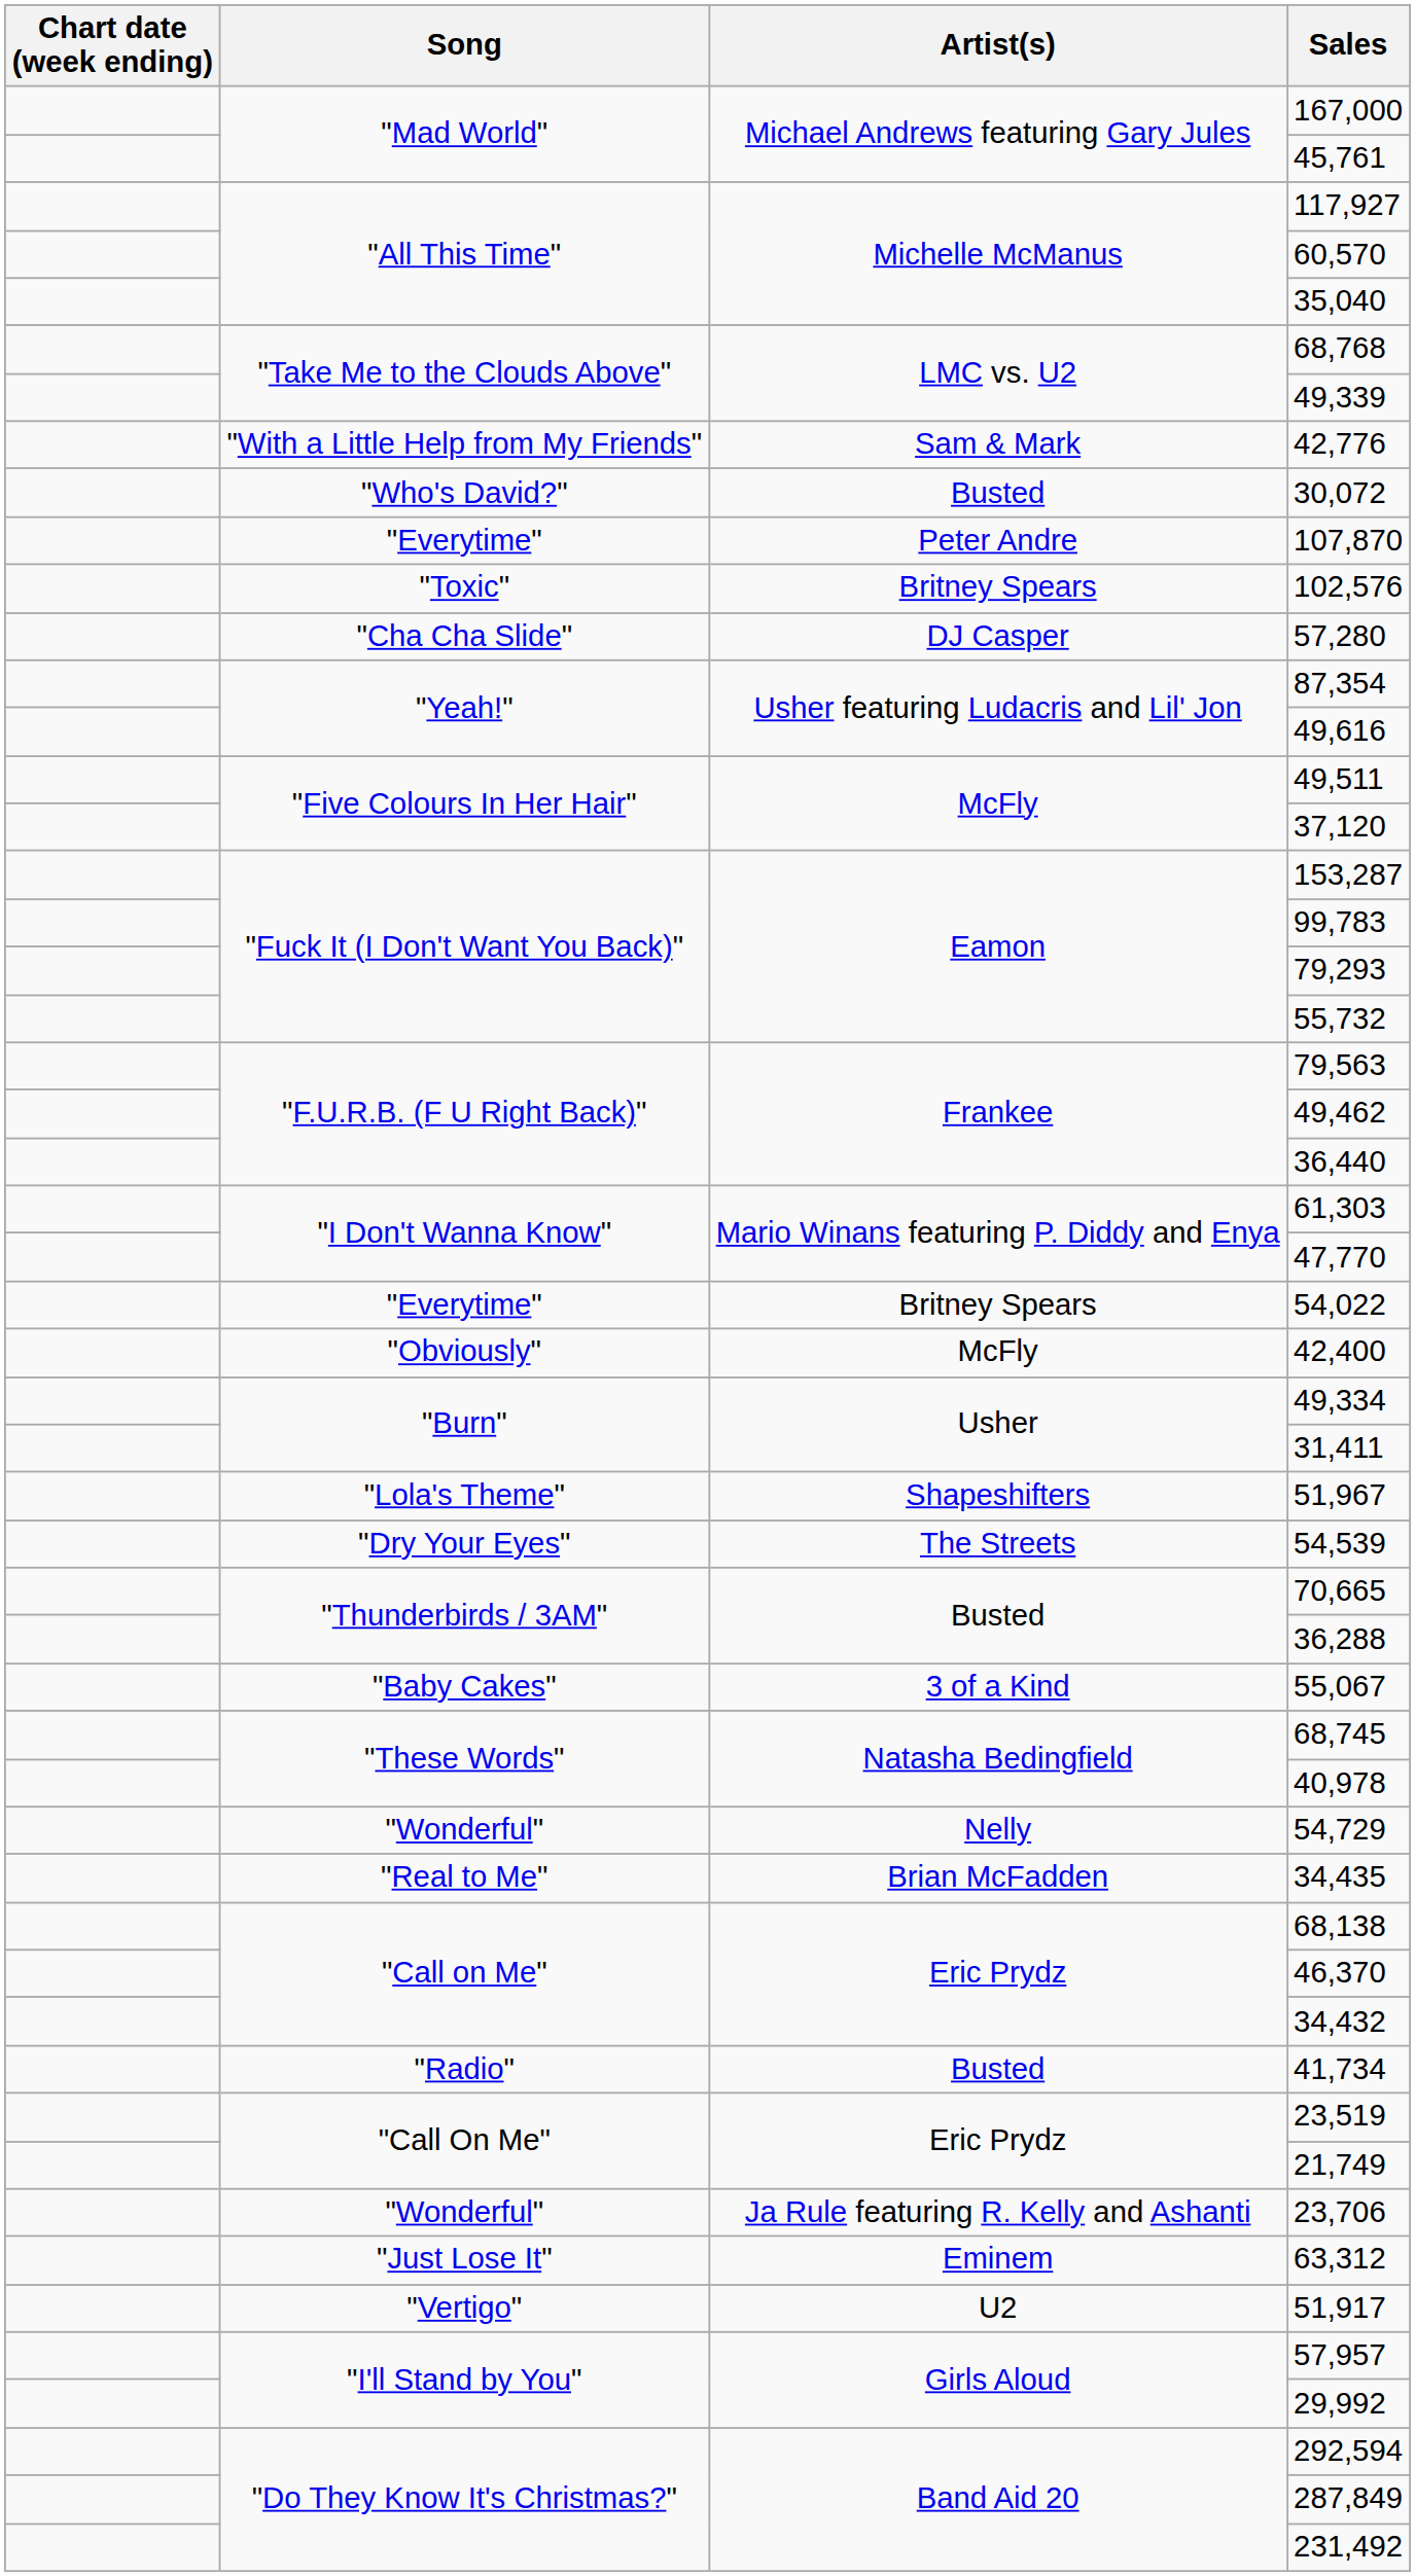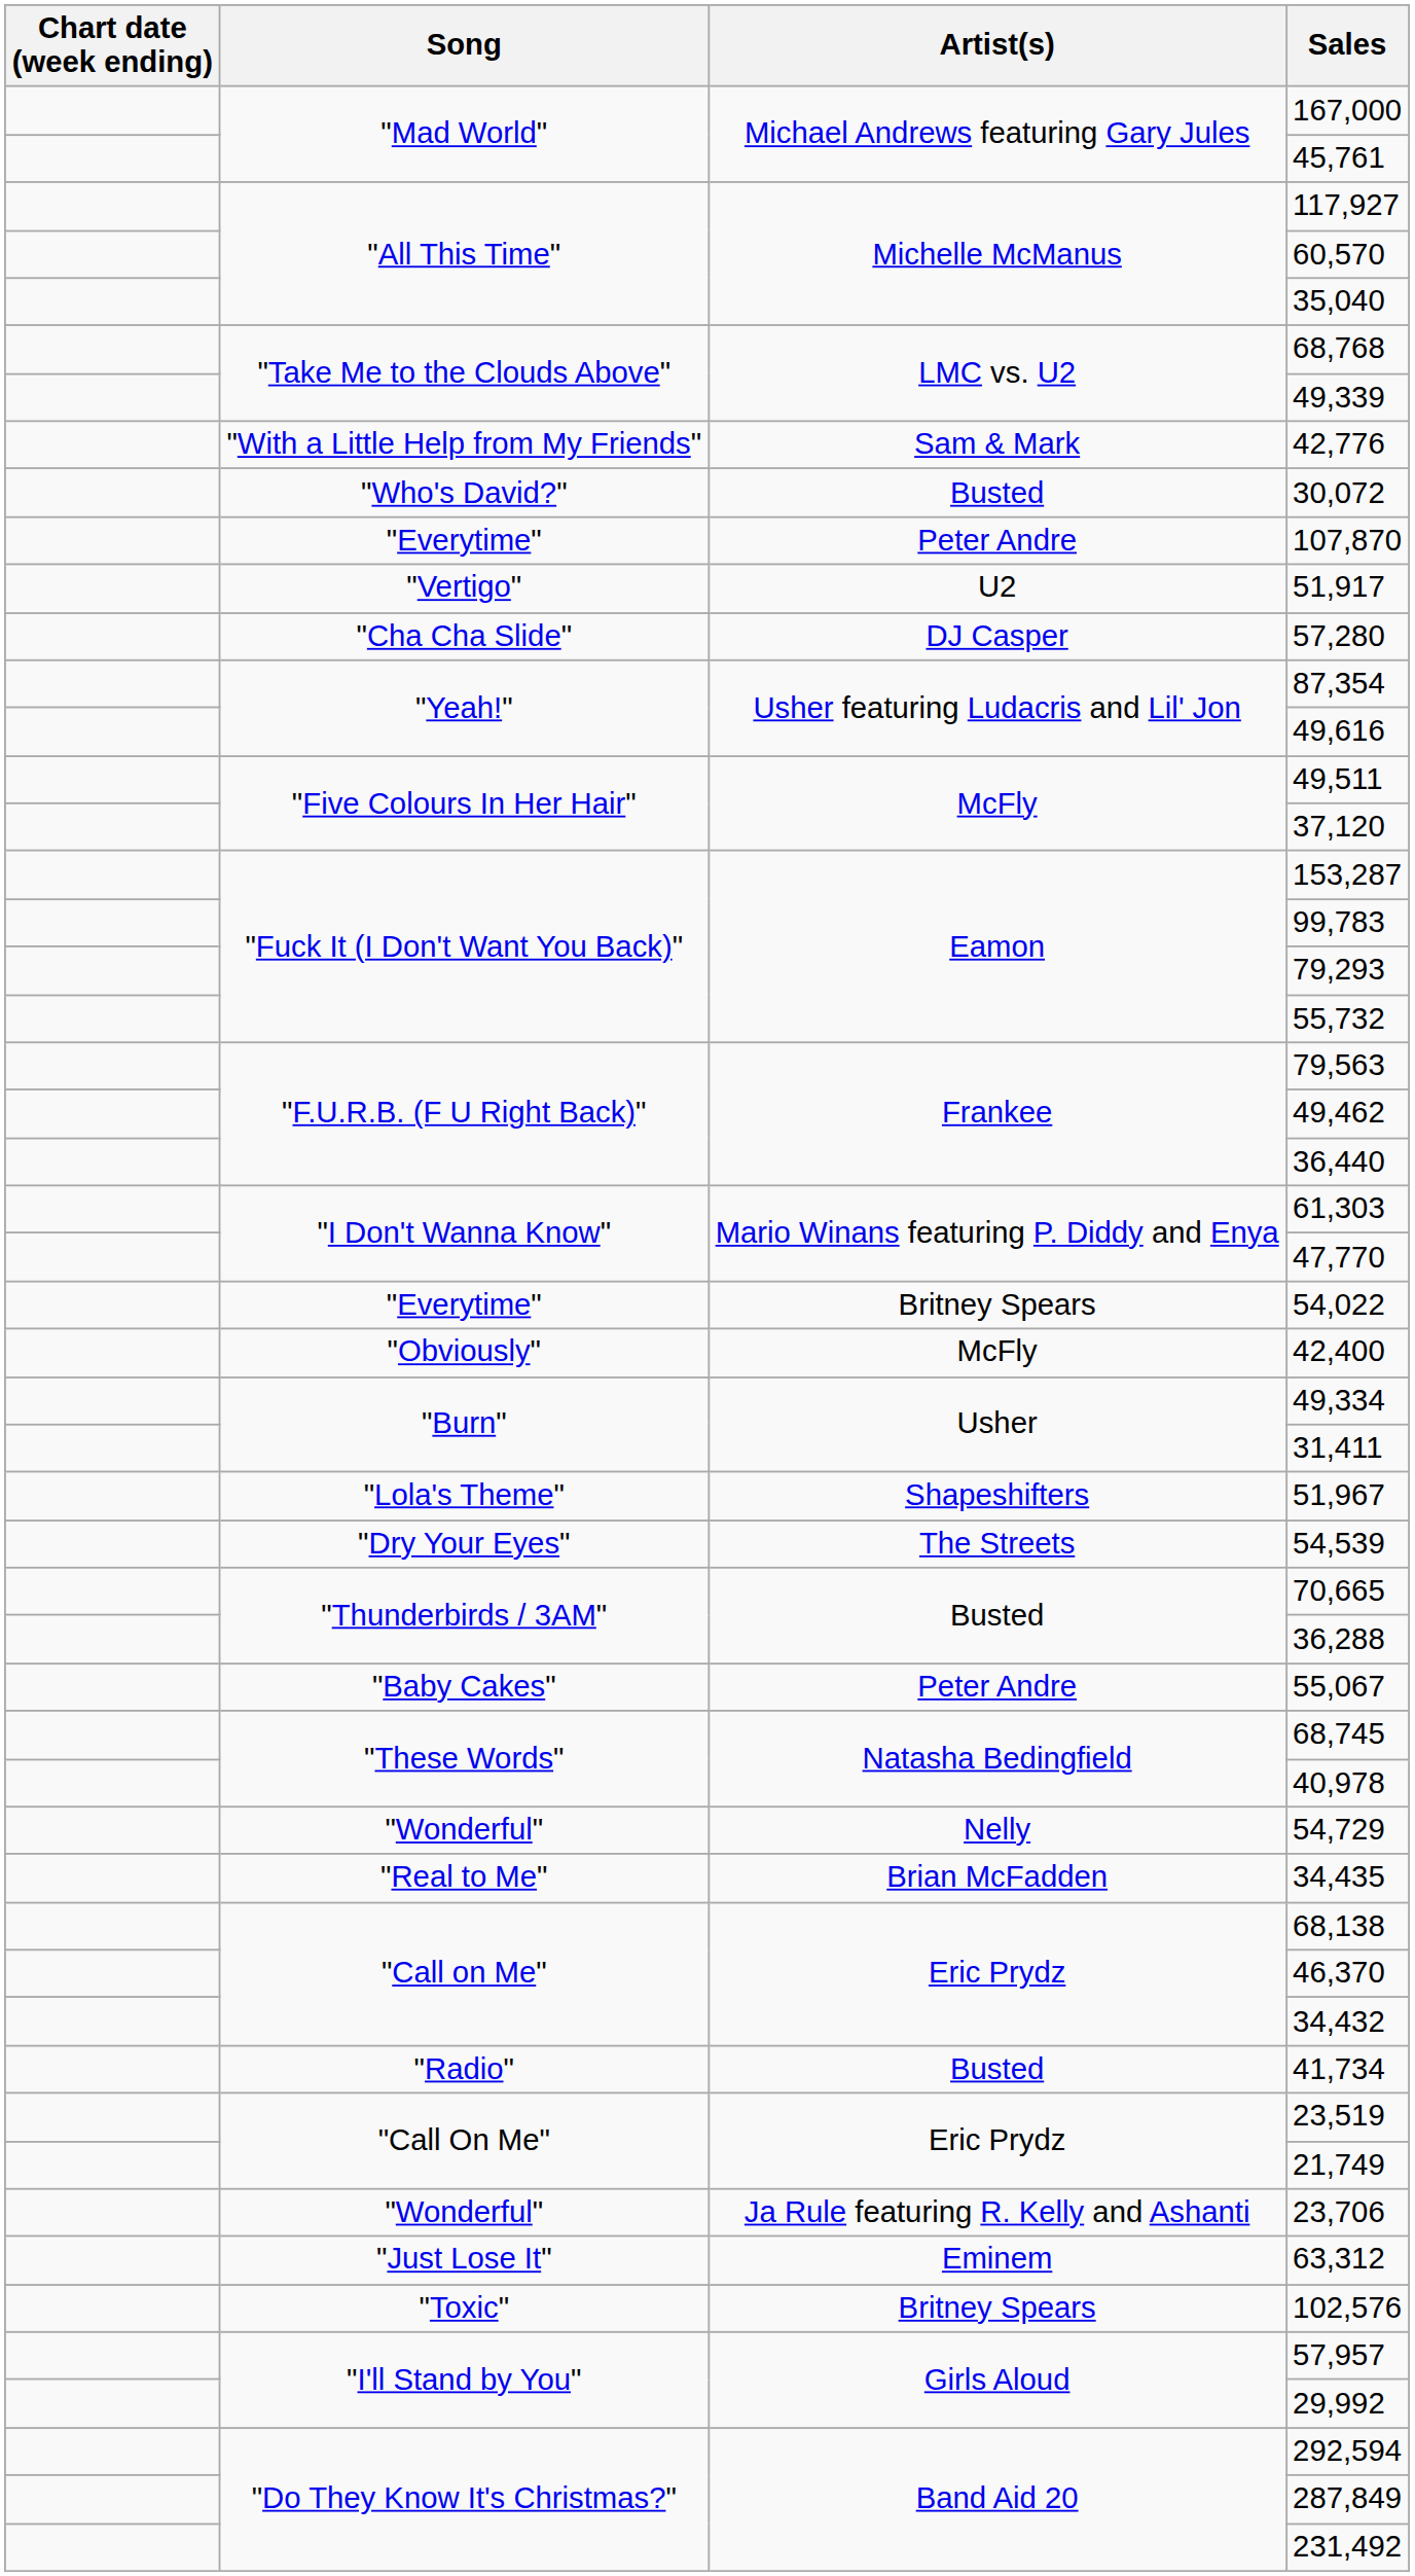 <table class="wikitable plainrowheaders">
 <tr>
 <th style="text-align:center;">Chart date<br>(week ending)</th>
 <th style="text-align:center;">Song</th>
 <th style="text-align:center;">Artist(s)</th>
 <th style="text-align:center;">Sales</th>
 </tr>
 <tr>
 <td align="left"></td>
 <td align="center" rowspan="2">"<a href='#'>Mad World</a>"</td>
 <td align="center" rowspan="2"><a href='#'>Michael Andrews</a> featuring <a href='#'>Gary Jules</a></td>
 <td align="left">167,000</td>
 </tr>
 <tr>
 <td style="text-align:left;"></td>
 <td style="text-align:left;">45,761</td>
 </tr>
 <tr>
 <td style="text-align:left;"></td>
 <td style="text-align:center;" rowspan="3">"<a href='#'>All This Time</a>"</td>
 <td style="text-align:center;" rowspan="3"><a href='#'>Michelle McManus</a></td>
 <td style="text-align:left;">117,927</td>
 </tr>
 <tr>
 <td style="text-align:left;"></td>
 <td style="text-align:left;">60,570</td>
 </tr>
 <tr>
 <td style="text-align:left;"></td>
 <td style="text-align:left;">35,040</td>
 </tr>
 <tr>
 <td style="text-align:left;"></td>
 <td style="text-align:center;" rowspan="2">"<a href='#'>Take Me to the Clouds Above</a>"</td>
 <td style="text-align:center;" rowspan="2"><a href='#'>LMC</a> vs. <a href='#'>U2</a></td>
 <td style="text-align:left;">68,768</td>
 </tr>
 <tr>
 <td style="text-align:left;"></td>
 <td style="text-align:left;">49,339</td>
 </tr>
 <tr>
 <td style="text-align:left;"></td>
 <td style="text-align:center;">"<a href='#'>With a Little Help from My Friends</a>"</td>
 <td style="text-align:center;"><a href='#'>Sam & Mark</a></td>
 <td style="text-align:left;">42,776</td>
 </tr>
 <tr>
 <td style="text-align:left;"></td>
 <td style="text-align:center;">"<a href='#'>Who's David?</a>"</td>
 <td style="text-align:center;"><a href='#'>Busted</a></td>
 <td style="text-align:left;">30,072</td>
 </tr>
 <tr>
 <td style="text-align:left;"></td>
 <td style="text-align:center;">"<a href='#'>Everytime</a>"</td>
 <td style="text-align:center;"><a href='#'>Peter Andre</a></td>
 <td style="text-align:left;">107,870</td>
 </tr>
 <tr>
 <td style="text-align:left;"></td>
-<td style="text-align:center;">"<a href='#'>Toxic</a>"</td>
-<td style="text-align:center;"><a href='#'>Britney Spears</a></td>
-<td style="text-align:left;">102,576</td>
+<td style="text-align:center;">"<a href='#'>Vertigo</a>"</td>
+<td style="text-align:center;">U2</td>
+<td style="text-align:left;">51,917</td>
 </tr>
 <tr>
 <td style="text-align:left;"></td>
 <td style="text-align:center;">"<a href='#'>Cha Cha Slide</a>"</td>
 <td style="text-align:center;"><a href='#'>DJ Casper</a></td>
 <td style="text-align:left;">57,280</td>
 </tr>
 <tr>
 <td style="text-align:left;"></td>
 <td style="text-align:center;" rowspan="2">"<a href='#'>Yeah!</a>"</td>
 <td style="text-align:center;" rowspan="2"><a href='#'>Usher</a> featuring <a href='#'>Ludacris</a> and <a href='#'>Lil' Jon</a></td>
 <td style="text-align:left;">87,354</td>
 </tr>
 <tr>
 <td style="text-align:left;"></td>
 <td style="text-align:left;">49,616</td>
 </tr>
 <tr>
 <td style="text-align:left;"></td>
 <td style="text-align:center;" rowspan="2">"<a href='#'>Five Colours In Her Hair</a>"</td>
 <td style="text-align:center;" rowspan="2"><a href='#'>McFly</a></td>
 <td style="text-align:left;">49,511</td>
 </tr>
 <tr>
 <td style="text-align:left;"></td>
 <td style="text-align:left;">37,120</td>
 </tr>
 <tr>
 <td style="text-align:left;"></td>
 <td style="text-align:center;" rowspan="4">"<a href='#'>Fuck It (I Don't Want You Back)</a>"</td>
 <td style="text-align:center;" rowspan="4"><a href='#'>Eamon</a></td>
 <td style="text-align:left;">153,287</td>
 </tr>
 <tr>
 <td style="text-align:left;"></td>
 <td style="text-align:left;">99,783</td>
 </tr>
 <tr>
 <td style="text-align:left;"></td>
 <td style="text-align:left;">79,293</td>
 </tr>
 <tr>
 <td style="text-align:left;"></td>
 <td style="text-align:left;">55,732</td>
 </tr>
 <tr>
 <td style="text-align:left;"></td>
 <td style="text-align:center;" rowspan="3">"<a href='#'>F.U.R.B. (F U Right Back)</a>"</td>
 <td style="text-align:center;" rowspan="3"><a href='#'>Frankee</a></td>
 <td style="text-align:left;">79,563</td>
 </tr>
 <tr>
 <td style="text-align:left;"></td>
 <td style="text-align:left;">49,462</td>
 </tr>
 <tr>
 <td style="text-align:left;"></td>
 <td style="text-align:left;">36,440</td>
 </tr>
 <tr>
 <td style="text-align:left;"></td>
 <td style="text-align:center;" rowspan="2">"<a href='#'>I Don't Wanna Know</a>"</td>
 <td style="text-align:center;" rowspan="2"><a href='#'>Mario Winans</a> featuring <a href='#'>P. Diddy</a> and <a href='#'>Enya</a></td>
 <td style="text-align:left;">61,303</td>
 </tr>
 <tr>
 <td style="text-align:left;"></td>
 <td style="text-align:left;">47,770</td>
 </tr>
 <tr>
 <td style="text-align:left;"></td>
 <td style="text-align:center;">"<a href='#'>Everytime</a>"</td>
 <td style="text-align:center;">Britney Spears</td>
 <td style="text-align:left;">54,022</td>
 </tr>
 <tr>
 <td style="text-align:left;"></td>
 <td style="text-align:center;">"<a href='#'>Obviously</a>"</td>
 <td style="text-align:center;">McFly</td>
 <td style="text-align:left;">42,400</td>
 </tr>
 <tr>
 <td style="text-align:left;"></td>
 <td style="text-align:center;" rowspan="2">"<a href='#'>Burn</a>"</td>
 <td style="text-align:center;" rowspan="2">Usher</td>
 <td style="text-align:left;">49,334</td>
 </tr>
 <tr>
 <td style="text-align:left;"></td>
 <td style="text-align:left;">31,411</td>
 </tr>
 <tr>
 <td style="text-align:left;"></td>
 <td style="text-align:center;">"<a href='#'>Lola's Theme</a>"</td>
 <td style="text-align:center;"><a href='#'>Shapeshifters</a></td>
 <td style="text-align:left;">51,967</td>
 </tr>
 <tr>
 <td style="text-align:left;"></td>
 <td style="text-align:center;">"<a href='#'>Dry Your Eyes</a>"</td>
 <td style="text-align:center;"><a href='#'>The Streets</a></td>
 <td style="text-align:left;">54,539</td>
 </tr>
 <tr>
 <td style="text-align:left;"></td>
 <td style="text-align:center;" rowspan="2">"<a href='#'>Thunderbirds / 3AM</a>"</td>
 <td style="text-align:center;" rowspan="2">Busted</td>
 <td style="text-align:left;">70,665</td>
 </tr>
 <tr>
 <td style="text-align:left;"></td>
 <td style="text-align:left;">36,288</td>
 </tr>
 <tr>
 <td style="text-align:left;"></td>
 <td style="text-align:center;">"<a href='#'>Baby Cakes</a>"</td>
-<td style="text-align:center;"><a href='#'>3 of a Kind</a></td>
+<td style="text-align:center;"><a href='#'>Peter Andre</a></td>
 <td style="text-align:left;">55,067</td>
 </tr>
 <tr>
 <td style="text-align:left;"></td>
 <td style="text-align:center;" rowspan="2">"<a href='#'>These Words</a>"</td>
 <td style="text-align:center;" rowspan="2"><a href='#'>Natasha Bedingfield</a></td>
 <td style="text-align:left;">68,745</td>
 </tr>
 <tr>
 <td style="text-align:left;"></td>
 <td style="text-align:left;">40,978</td>
 </tr>
 <tr>
 <td style="text-align:left;"></td>
 <td style="text-align:center;">"<a href='#'>Wonderful</a>"</td>
 <td style="text-align:center;"><a href='#'>Nelly</a></td>
 <td style="text-align:left;">54,729</td>
 </tr>
 <tr>
 <td style="text-align:left;"></td>
 <td style="text-align:center;">"<a href='#'>Real to Me</a>"</td>
 <td style="text-align:center;"><a href='#'>Brian McFadden</a></td>
 <td style="text-align:left;">34,435</td>
 </tr>
 <tr>
 <td style="text-align:left;"></td>
 <td style="text-align:center;" rowspan="3">"<a href='#'>Call on Me</a>"</td>
 <td style="text-align:center;" rowspan="3"><a href='#'>Eric Prydz</a></td>
 <td style="text-align:left;">68,138</td>
 </tr>
 <tr>
 <td style="text-align:left;"></td>
 <td style="text-align:left;">46,370</td>
 </tr>
 <tr>
 <td style="text-align:left;"></td>
 <td style="text-align:left;">34,432</td>
 </tr>
 <tr>
 <td style="text-align:left;"></td>
 <td style="text-align:center;">"<a href='#'>Radio</a>"</td>
 <td style="text-align:center;"><a href='#'>Busted</a></td>
 <td style="text-align:left;">41,734</td>
 </tr>
 <tr>
 <td style="text-align:left;"></td>
 <td style="text-align:center;" rowspan="2">"Call On Me"</td>
 <td style="text-align:center;" rowspan="2">Eric Prydz</td>
 <td style="text-align:left;">23,519</td>
 </tr>
 <tr>
 <td style="text-align:left;"></td>
 <td style="text-align:left;">21,749</td>
 </tr>
 <tr>
 <td style="text-align:left;"></td>
 <td style="text-align:center;">"<a href='#'>Wonderful</a>"</td>
 <td style="text-align:center;"><a href='#'>Ja Rule</a> featuring <a href='#'>R. Kelly</a> and <a href='#'>Ashanti</a></td>
 <td style="text-align:left;">23,706</td>
 </tr>
 <tr>
 <td style="text-align:left;"></td>
 <td style="text-align:center;">"<a href='#'>Just Lose It</a>"</td>
 <td style="text-align:center;"><a href='#'>Eminem</a></td>
 <td style="text-align:left;">63,312</td>
 </tr>
 <tr>
 <td style="text-align:left;"></td>
-<td style="text-align:center;">"<a href='#'>Vertigo</a>"</td>
-<td style="text-align:center;">U2</td>
-<td style="text-align:left;">51,917</td>
+<td style="text-align:center;">"<a href='#'>Toxic</a>"</td>
+<td style="text-align:center;"><a href='#'>Britney Spears</a></td>
+<td style="text-align:left;">102,576</td>
 </tr>
 <tr>
 <td style="text-align:left;"></td>
 <td style="text-align:center;" rowspan="2">"<a href='#'>I'll Stand by You</a>"</td>
 <td style="text-align:center;" rowspan="2"><a href='#'>Girls Aloud</a></td>
 <td style="text-align:left;">57,957</td>
 </tr>
 <tr>
 <td style="text-align:left;"></td>
 <td style="text-align:left;">29,992</td>
 </tr>
 <tr>
 <td style="text-align:left;"></td>
 <td style="text-align:center;" rowspan="4">"<a href='#'>Do They Know It's Christmas?</a>"</td>
 <td style="text-align:center;" rowspan="4"><a href='#'>Band Aid 20</a></td>
 <td style="text-align:left;">292,594</td>
 </tr>
 <tr>
 <td style="text-align:left;"></td>
 <td style="text-align:left;">287,849</td>
 </tr>
 <tr>
 <td style="text-align:left;"></td>
 <td style="text-align:left;">231,492</td>
 </tr>
 </table>
